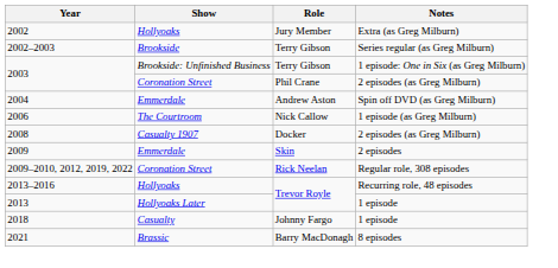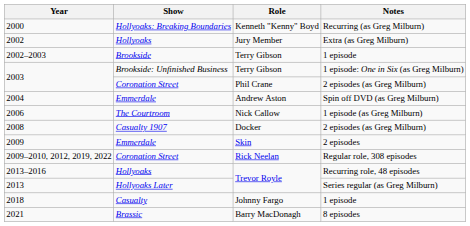 <table class="wikitable" style="font-size: 90%;">
 <tr>
 <th>Year</th>
 <th>Show</th>
 <th>Role</th>
 <th>Notes</th>
+</tr>
+<tr>
+<td rowspan="1">2000</td>
+<td><em><a href='#'>Hollyoaks: Breaking Boundaries</a></em></td>
+<td>Kenneth "Kenny" Boyd</td>
+<td>Recurring (as Greg Milburn)</td>
 </tr>
 <tr>
 <td rowspan="1">2002</td>
 <td><em><a href='#'>Hollyoaks</a></em></td>
 <td>Jury Member</td>
 <td>Extra (as Greg Milburn)</td>
 </tr>
 <tr>
 <td rowspan="1">2002–2003</td>
 <td><em><a href='#'>Brookside</a></em></td>
 <td>Terry Gibson</td>
-<td>Series regular (as Greg Milburn)</td>
+<td>1 episode</td>
 </tr>
 <tr>
 <td rowspan="2">2003</td>
 <td><em>Brookside: Unfinished Business</em></td>
 <td>Terry Gibson</td>
 <td>1 episode: <em>One in Six</em> (as Greg Milburn)</td>
 </tr>
 <tr>
 <td><em><a href='#'>Coronation Street</a></em></td>
 <td>Phil Crane</td>
 <td>2 episodes (as Greg Milburn)</td>
 </tr>
 <tr>
 <td rowspan="1">2004</td>
 <td><em><a href='#'>Emmerdale</a></em></td>
 <td>Andrew Aston</td>
 <td>Spin off DVD (as Greg Milburn)</td>
 </tr>
 <tr>
 <td rowspan="1">2006</td>
 <td><em><a href='#'>The Courtroom</a></em></td>
 <td>Nick Callow</td>
 <td>1 episode (as Greg Milburn)</td>
 </tr>
 <tr>
 <td rowspan="1">2008</td>
 <td><em><a href='#'>Casualty 1907</a></em></td>
 <td>Docker</td>
 <td>2 episodes (as Greg Milburn)</td>
 </tr>
 <tr>
 <td rowspan="1">2009</td>
 <td><em><a href='#'>Emmerdale</a></em></td>
 <td><a href='#'>Skin</a></td>
 <td>2 episodes</td>
 </tr>
 <tr>
 <td rowspan="1">2009–2010, 2012, 2019, 2022</td>
 <td><em><a href='#'>Coronation Street</a></em></td>
 <td><a href='#'>Rick Neelan</a></td>
 <td>Regular role, 308 episodes</td>
 </tr>
 <tr>
 <td rowspan="1">2013–2016</td>
 <td><em><a href='#'>Hollyoaks</a></em></td>
 <td rowspan="2"><a href='#'>Trevor Royle</a></td>
 <td>Recurring role, 48 episodes</td>
 </tr>
 <tr>
 <td>2013</td>
 <td><em><a href='#'>Hollyoaks Later</a></em></td>
-<td>1 episode</td>
+<td>Series regular (as Greg Milburn)</td>
 </tr>
 <tr>
 <td rowspan="1">2018</td>
 <td><em><a href='#'>Casualty</a></em></td>
 <td>Johnny Fargo</td>
 <td>1 episode</td>
 </tr>
 <tr>
 <td rowspan="1">2021</td>
 <td><em><a href='#'>Brassic</a></em></td>
 <td>Barry MacDonagh</td>
 <td>8 episodes</td>
 </tr>
 </table>
